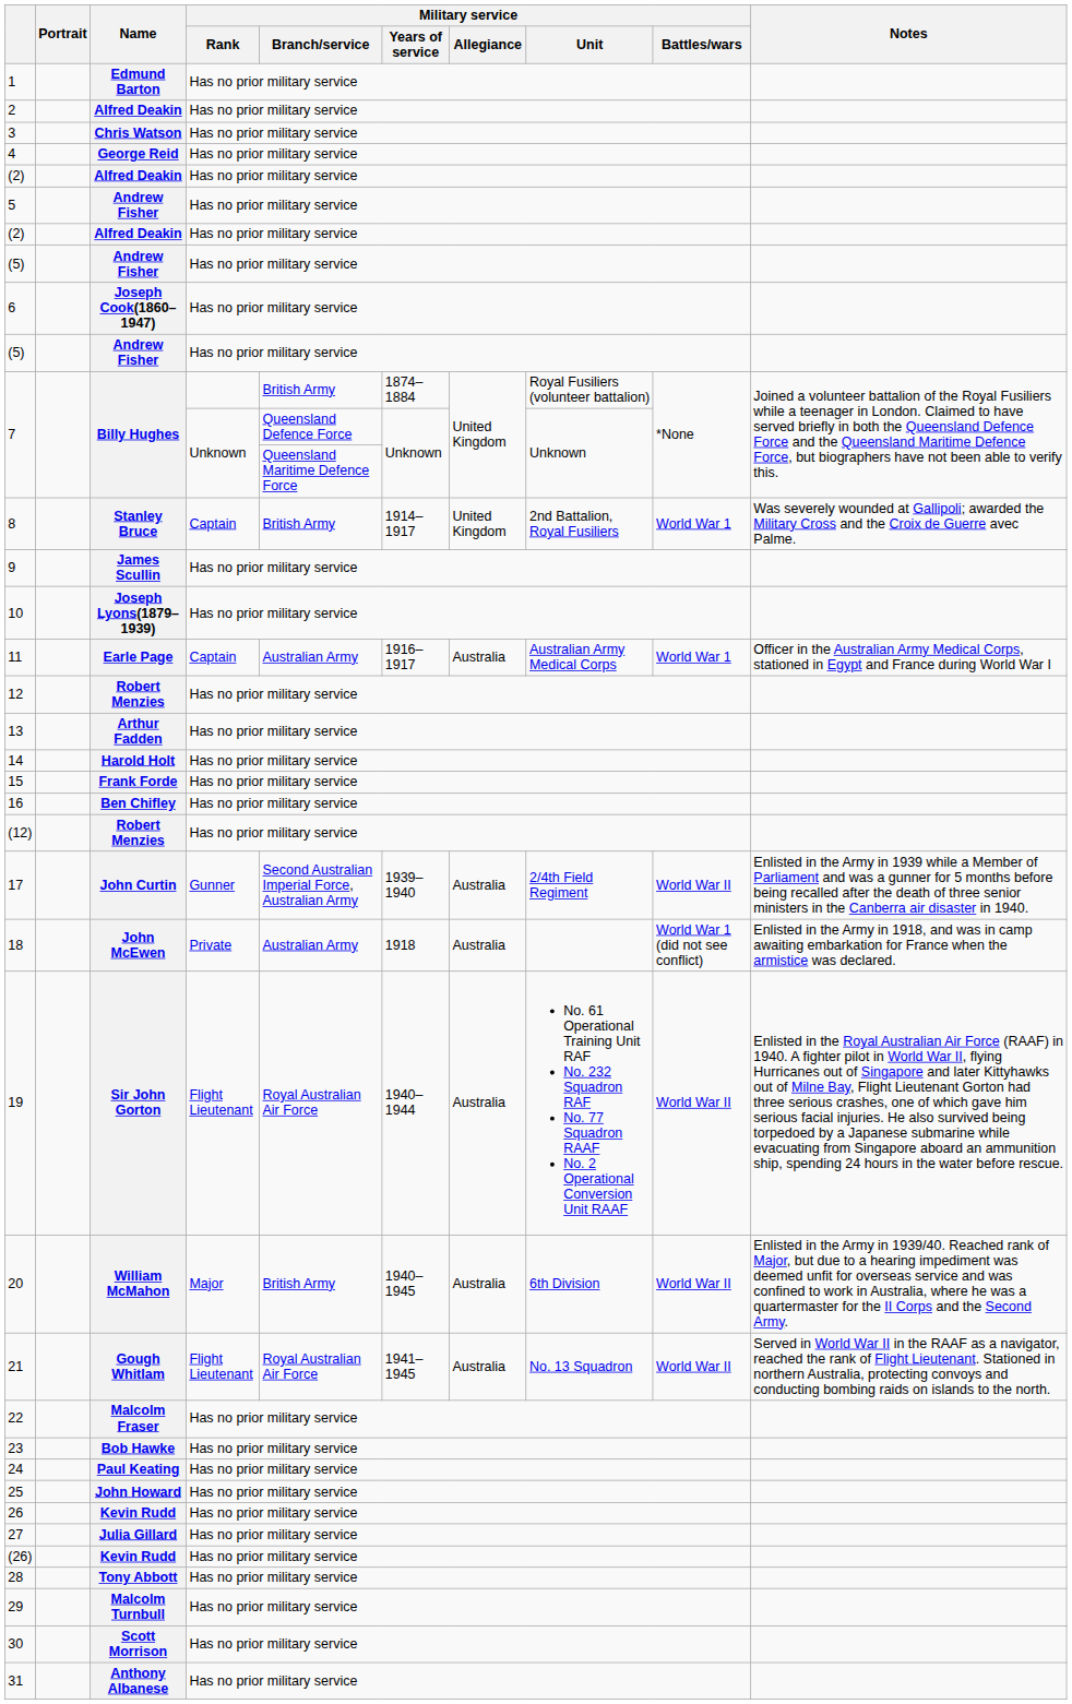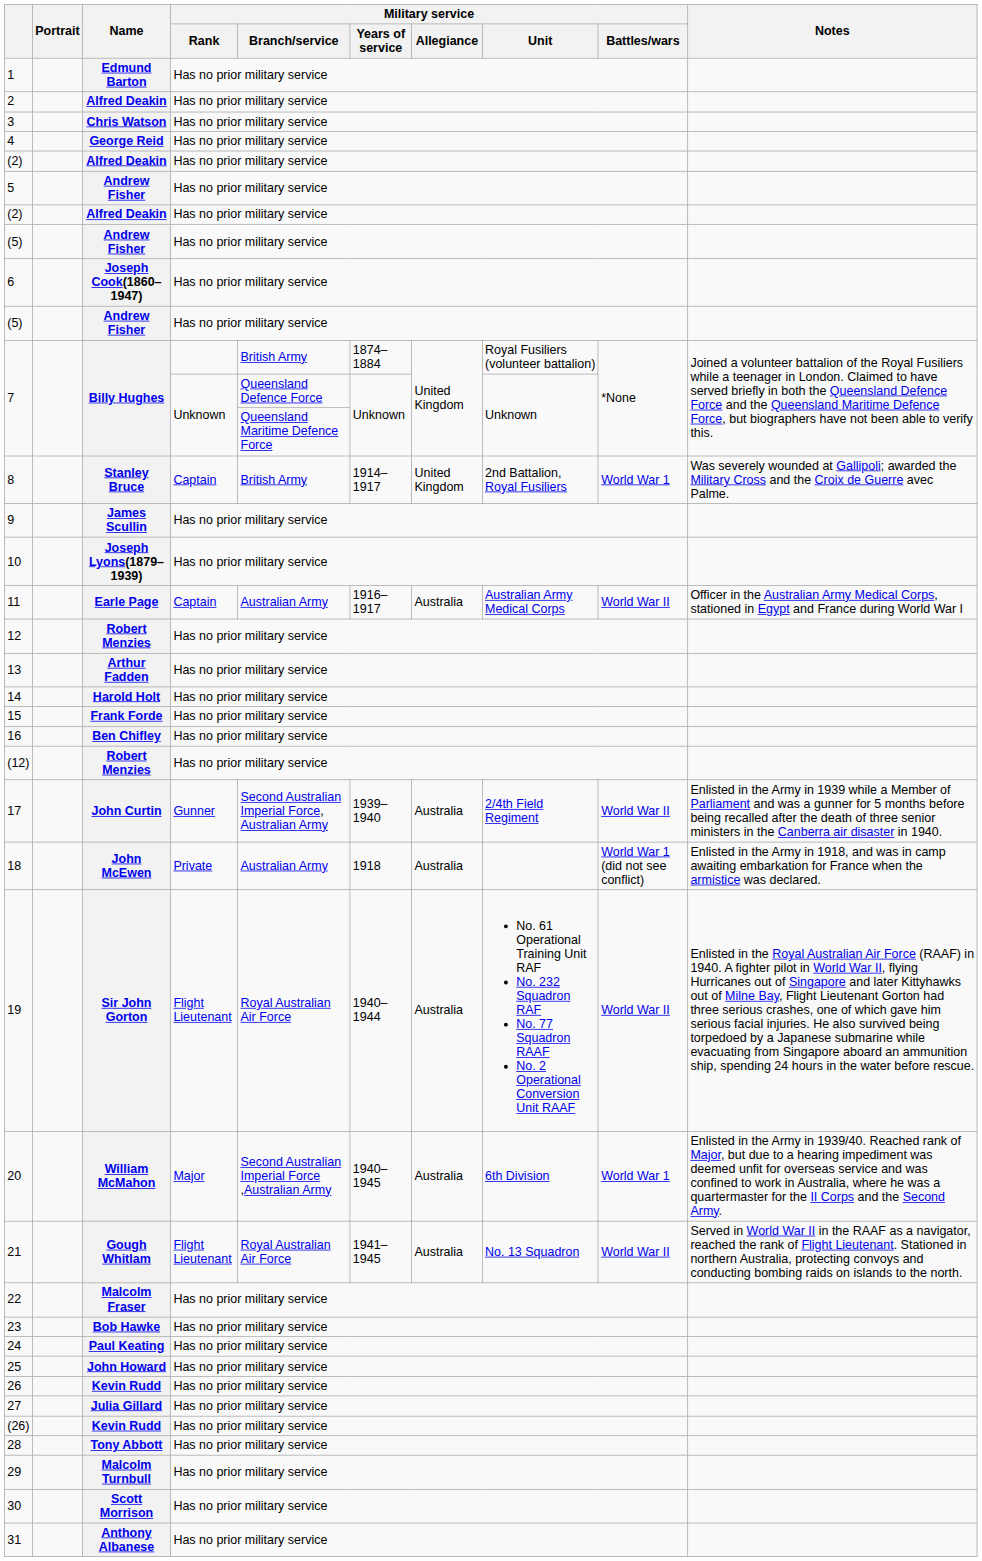 <table class="wikitable">
 <tr>
 <th rowspan="2"></th>
 <th rowspan="2">Portrait</th>
 <th rowspan="2">Name<br></th>
 <th colspan="6">Military service</th>
 <th rowspan="2">Notes</th>
 </tr>
 <tr>
 <th>Rank</th>
 <th>Branch/service</th>
 <th>Years of service</th>
 <th>Allegiance</th>
 <th>Unit</th>
 <th>Battles/wars</th>
 </tr>
 <tr>
 <td>1</td>
 <td></td>
 <th><a href='#'>Edmund Barton</a></th>
 <td colspan="6">Has no prior military service</td>
 <td></td>
 </tr>
 <tr>
 <td>2</td>
 <td></td>
 <th><a href='#'>Alfred Deakin</a></th>
 <td colspan="6">Has no prior military service</td>
 <td></td>
 </tr>
 <tr>
 <td>3</td>
 <td></td>
 <th><a href='#'>Chris Watson</a></th>
 <td colspan="6">Has no prior military service</td>
 <td></td>
 </tr>
 <tr>
 <td>4</td>
 <td></td>
 <th><a href='#'>George Reid</a></th>
 <td colspan="6">Has no prior military service</td>
 <td></td>
 </tr>
 <tr>
 <td>(2)</td>
 <td></td>
 <th><a href='#'>Alfred Deakin</a></th>
 <td colspan="6">Has no prior military service</td>
 <td></td>
 </tr>
 <tr>
 <td>5</td>
 <td></td>
 <th><a href='#'>Andrew Fisher</a></th>
 <td colspan="6">Has no prior military service</td>
 <td></td>
 </tr>
 <tr>
 <td>(2)</td>
 <td></td>
 <th><a href='#'>Alfred Deakin</a></th>
 <td colspan="6">Has no prior military service</td>
 <td></td>
 </tr>
 <tr>
 <td>(5)</td>
 <td></td>
 <th><a href='#'>Andrew Fisher</a></th>
 <td colspan="6">Has no prior military service</td>
 <td></td>
 </tr>
 <tr>
 <td>6</td>
 <td></td>
 <th><a href='#'>Joseph Cook</a>(1860–1947)<br></th>
 <td colspan="6">Has no prior military service</td>
 <td></td>
 </tr>
 <tr>
 <td>(5)</td>
 <td></td>
 <th><a href='#'>Andrew Fisher</a></th>
 <td colspan="6">Has no prior military service</td>
 <td></td>
 </tr>
 <tr>
 <td rowspan="3">7</td>
 <td rowspan="3"></td>
 <th rowspan="3"><a href='#'>Billy Hughes</a></th>
 <td></td>
 <td><a href='#'>British Army</a></td>
 <td>1874–1884</td>
 <td rowspan="3">United Kingdom</td>
 <td>Royal Fusiliers (volunteer battalion)</td>
 <td rowspan="3">*None</td>
 <td rowspan="3">Joined a volunteer battalion of the Royal Fusiliers while a teenager in London. Claimed to have served briefly in both the <a href='#'>Queensland Defence Force</a> and the <a href='#'>Queensland Maritime Defence Force</a>, but biographers have not been able to verify this.</td>
 </tr>
 <tr>
 <td rowspan="2">Unknown</td>
 <td><a href='#'>Queensland Defence Force</a></td>
 <td rowspan="2">Unknown</td>
 <td rowspan="2">Unknown</td>
 </tr>
 <tr>
 <td><a href='#'>Queensland Maritime Defence Force</a></td>
 </tr>
 <tr>
 <td>8</td>
 <td></td>
 <th><a href='#'>Stanley Bruce</a></th>
 <td><a href='#'>Captain</a></td>
 <td><a href='#'>British Army</a></td>
 <td>1914–1917</td>
 <td>United Kingdom</td>
 <td>2nd Battalion, <a href='#'>Royal Fusiliers</a></td>
 <td><a href='#'>World War 1</a></td>
 <td>Was severely wounded at <a href='#'>Gallipoli</a>; awarded the <a href='#'>Military Cross</a> and the <a href='#'>Croix de Guerre</a> avec Palme.</td>
 </tr>
 <tr>
 <td>9</td>
 <td></td>
 <th><a href='#'>James Scullin</a></th>
 <td colspan="6">Has no prior military service</td>
 <td></td>
 </tr>
 <tr>
 <td>10</td>
 <td></td>
 <th><a href='#'>Joseph Lyons</a>(1879–1939)<br></th>
 <td colspan="6">Has no prior military service</td>
 <td></td>
 </tr>
 <tr>
 <td>11</td>
 <td></td>
 <th><a href='#'>Earle Page</a></th>
 <td><a href='#'>Captain</a></td>
 <td><a href='#'>Australian Army</a></td>
 <td>1916–1917</td>
 <td>Australia</td>
 <td><a href='#'>Australian Army Medical Corps</a></td>
-<td><a href='#'>World War 1</a></td>
+<td><a href='#'>World War II</a></td>
 <td>Officer in the <a href='#'>Australian Army Medical Corps</a>, stationed in <a href='#'>Egypt</a> and France during World War I</td>
 </tr>
 <tr>
 <td>12</td>
 <td></td>
 <th><a href='#'>Robert Menzies</a></th>
 <td colspan="6">Has no prior military service</td>
 <td></td>
 </tr>
 <tr>
 <td>13</td>
 <td></td>
 <th><a href='#'>Arthur Fadden</a></th>
 <td colspan="6">Has no prior military service</td>
 <td></td>
 </tr>
 <tr>
 <td>14</td>
 <td></td>
 <th><a href='#'>Harold Holt</a></th>
 <td colspan="6">Has no prior military service</td>
 <td></td>
 </tr>
 <tr>
 <td>15</td>
 <td></td>
 <th><a href='#'>Frank Forde</a></th>
 <td colspan="6">Has no prior military service</td>
 <td></td>
 </tr>
 <tr>
 <td>16</td>
 <td></td>
 <th><a href='#'>Ben Chifley</a></th>
 <td colspan="6">Has no prior military service</td>
 <td></td>
 </tr>
 <tr>
 <td>(12)</td>
 <td></td>
 <th><a href='#'>Robert Menzies</a></th>
 <td colspan="6">Has no prior military service</td>
 <td></td>
 </tr>
 <tr>
 <td>17</td>
 <td></td>
 <th><a href='#'>John Curtin</a></th>
 <td><a href='#'>Gunner</a></td>
 <td><a href='#'>Second Australian Imperial Force</a>, <a href='#'>Australian Army</a></td>
 <td>1939–1940</td>
 <td>Australia</td>
 <td><a href='#'>2/4th Field Regiment</a></td>
 <td><a href='#'>World War II</a></td>
 <td>Enlisted in the Army in 1939 while a Member of <a href='#'>Parliament</a> and was a gunner for 5 months before being recalled after the death of three senior ministers in the <a href='#'>Canberra air disaster</a> in 1940.</td>
 </tr>
 <tr>
 <td>18</td>
 <td></td>
 <th><a href='#'>John McEwen</a></th>
 <td><a href='#'>Private</a></td>
 <td><a href='#'>Australian Army</a></td>
 <td>1918</td>
 <td>Australia</td>
 <td></td>
 <td><a href='#'>World War 1</a> (did not see conflict)</td>
 <td>Enlisted in the Army in 1918, and was in camp awaiting embarkation for France when the <a href='#'>armistice</a> was declared.</td>
 </tr>
 <tr>
 <td>19</td>
 <td></td>
 <th><a href='#'>Sir John Gorton</a></th>
 <td><a href='#'>Flight Lieutenant</a></td>
 <td><a href='#'>Royal Australian Air Force</a></td>
 <td>1940–1944</td>
 <td>Australia</td>
 <td><br><ul><li>No. 61 Operational Training Unit RAF</li><li><a href='#'>No. 232 Squadron RAF</a></li><li><a href='#'>No. 77 Squadron RAAF</a></li><li><a href='#'>No. 2 Operational Conversion Unit RAAF</a></li></ul></td>
 <td><a href='#'>World War II</a></td>
 <td>Enlisted in the <a href='#'>Royal Australian Air Force</a> (RAAF) in 1940. A fighter pilot in <a href='#'>World War II</a>, flying Hurricanes out of <a href='#'>Singapore</a> and later Kittyhawks out of <a href='#'>Milne Bay</a>, Flight Lieutenant Gorton had three serious crashes, one of which gave him serious facial injuries. He also survived being torpedoed by a Japanese submarine while evacuating from Singapore aboard an ammunition ship, spending 24 hours in the water before rescue.</td>
 </tr>
 <tr>
 <td>20</td>
 <td></td>
 <th><a href='#'>William McMahon</a></th>
 <td><a href='#'>Major</a></td>
-<td><a href='#'>British Army</a></td>
+<td><a href='#'>Second Australian Imperial Force</a> ,<a href='#'>Australian Army</a></td>
 <td>1940–1945</td>
 <td>Australia</td>
 <td><a href='#'>6th Division</a></td>
-<td><a href='#'>World War II</a></td>
+<td><a href='#'>World War 1</a></td>
 <td>Enlisted in the Army in 1939/40. Reached rank of <a href='#'>Major</a>, but due to a hearing impediment was deemed unfit for overseas service and was confined to work in Australia, where he was a quartermaster for the <a href='#'>II Corps</a> and the <a href='#'>Second Army</a>.</td>
 </tr>
 <tr>
 <td>21</td>
 <td></td>
 <th><a href='#'>Gough Whitlam</a></th>
 <td><a href='#'>Flight Lieutenant</a></td>
 <td><a href='#'>Royal Australian Air Force</a></td>
 <td>1941–1945</td>
 <td>Australia</td>
 <td><a href='#'>No. 13 Squadron</a></td>
 <td><a href='#'>World War II</a></td>
 <td>Served in <a href='#'>World War II</a> in the RAAF as a navigator, reached the rank of <a href='#'>Flight Lieutenant</a>. Stationed in northern Australia, protecting convoys and conducting bombing raids on islands to the north.</td>
 </tr>
 <tr>
 <td>22</td>
 <td></td>
 <th><a href='#'>Malcolm Fraser</a></th>
 <td colspan="6">Has no prior military service</td>
 <td></td>
 </tr>
 <tr>
 <td>23</td>
 <td></td>
 <th><a href='#'>Bob Hawke</a></th>
 <td colspan="6">Has no prior military service</td>
 <td></td>
 </tr>
 <tr>
 <td>24</td>
 <td></td>
 <th><a href='#'>Paul Keating</a></th>
 <td colspan="6">Has no prior military service</td>
 <td></td>
 </tr>
 <tr>
 <td>25</td>
 <td></td>
 <th><a href='#'>John Howard</a></th>
 <td colspan="6">Has no prior military service</td>
 <td></td>
 </tr>
 <tr>
 <td>26</td>
 <td></td>
 <th><a href='#'>Kevin Rudd</a></th>
 <td colspan="6">Has no prior military service</td>
 <td></td>
 </tr>
 <tr>
 <td>27</td>
 <td></td>
 <th><a href='#'>Julia Gillard</a></th>
 <td colspan="6">Has no prior military service</td>
 <td></td>
 </tr>
 <tr>
 <td>(26)</td>
 <td></td>
 <th><a href='#'>Kevin Rudd</a></th>
 <td colspan="6">Has no prior military service</td>
 <td></td>
 </tr>
 <tr>
 <td>28</td>
 <td></td>
 <th><a href='#'>Tony Abbott</a></th>
 <td colspan="6">Has no prior military service</td>
 <td></td>
 </tr>
 <tr>
 <td>29</td>
 <td></td>
 <th><a href='#'>Malcolm Turnbull</a></th>
 <td colspan="6">Has no prior military service</td>
 <td></td>
 </tr>
 <tr>
 <td>30</td>
 <td></td>
 <th><a href='#'>Scott Morrison</a></th>
 <td colspan="6">Has no prior military service</td>
 <td></td>
 </tr>
 <tr>
 <td>31</td>
 <td></td>
 <th><a href='#'>Anthony Albanese</a></th>
 <td colspan="6">Has no prior military service</td>
 <td></td>
 </tr>
 </table>
